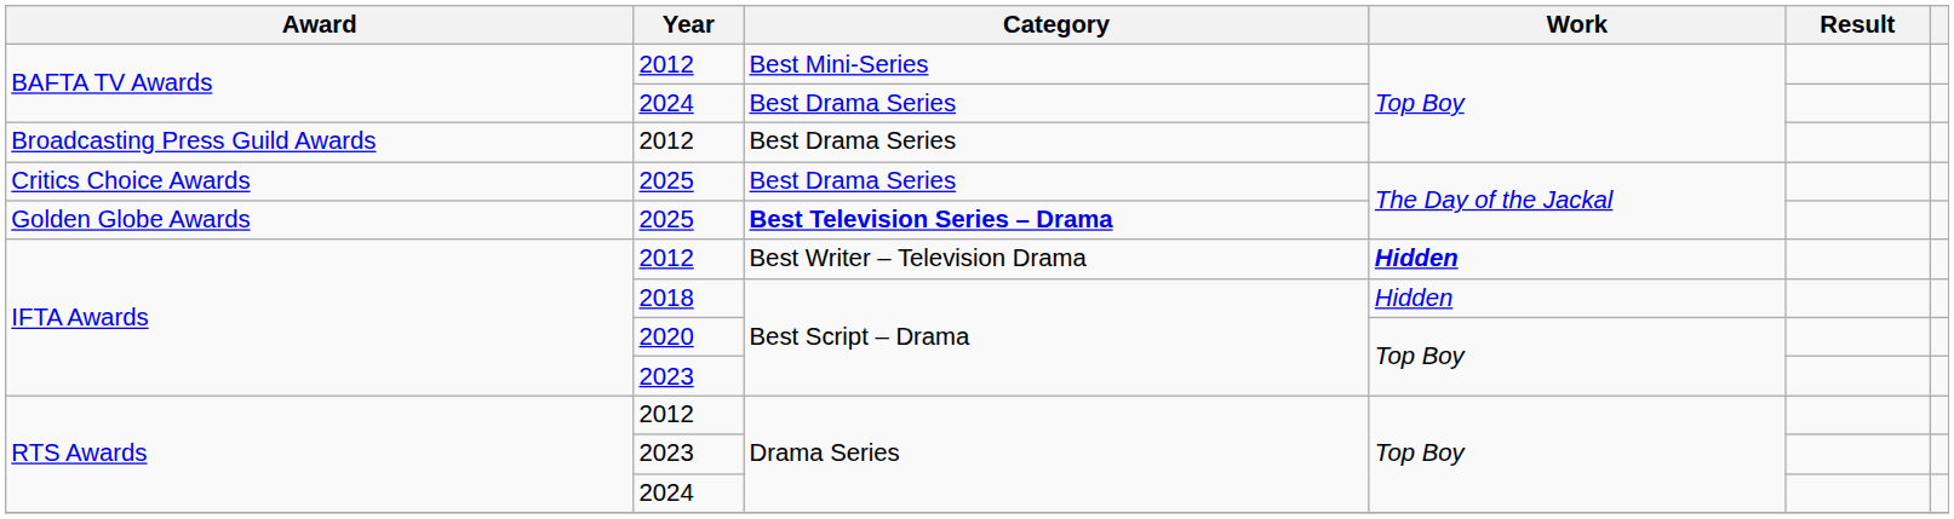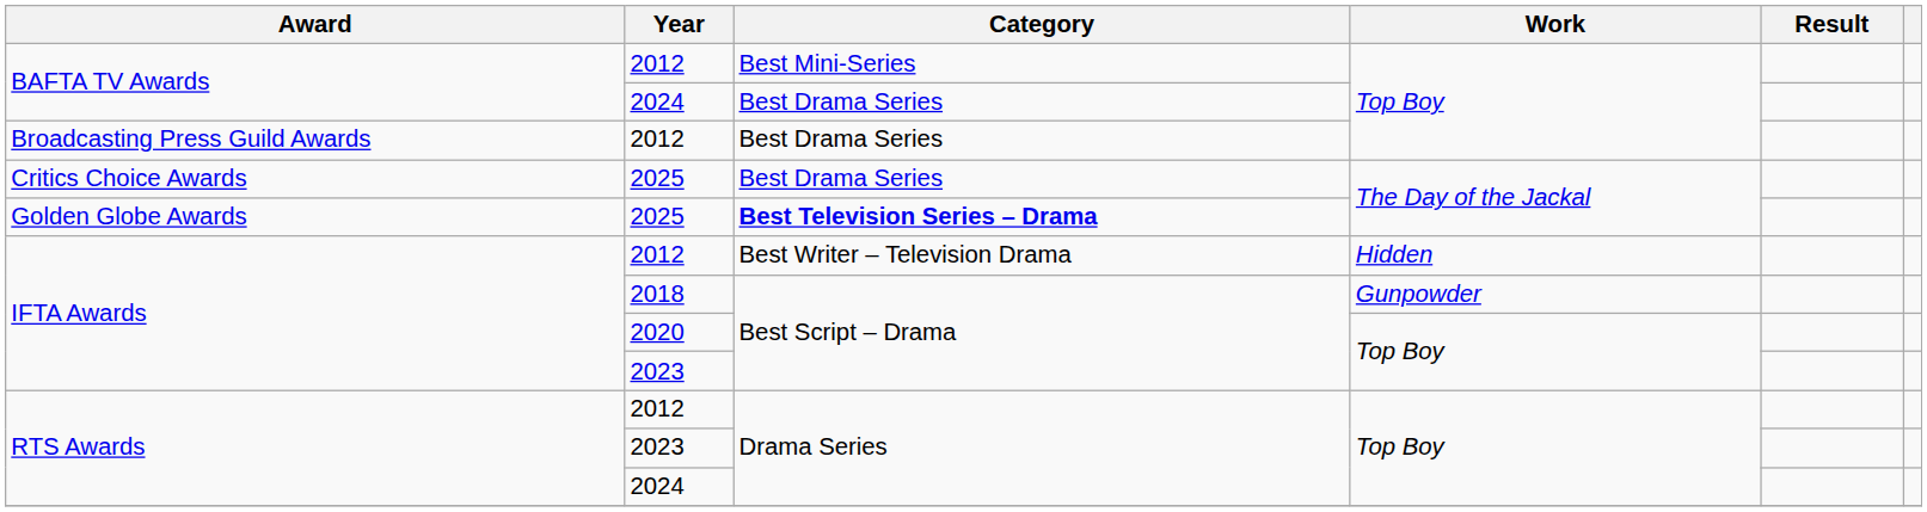 <table class="wikitable sortable plainrowheaders" style="width: 100%;">
 <tr>
 <th scope="col">Award</th>
 <th scope="col">Year</th>
 <th scope="col">Category</th>
 <th scope="col">Work</th>
 <th scope="col">Result</th>
 <th scope="col" class="unsortable"></th>
 </tr>
 <tr>
 <td rowspan="2"><a href='#'>BAFTA TV Awards</a></td>
 <td><a href='#'>2012</a></td>
 <td><a href='#'>Best Mini-Series</a></td>
 <td rowspan="3"><em><a href='#'>Top Boy</a></em></td>
 <td></td>
 <td style="text-align:center;"></td>
 </tr>
 <tr>
 <td><a href='#'>2024</a></td>
 <td><a href='#'>Best Drama Series</a></td>
 <td></td>
 <td style="text-align:center;"></td>
 </tr>
 <tr>
 <td><a href='#'>Broadcasting Press Guild Awards</a></td>
 <td>2012</td>
 <td>Best Drama Series</td>
 <td></td>
 <td style="text-align:center;"></td>
 </tr>
 <tr>
 <td><a href='#'>Critics Choice Awards</a></td>
 <td><a href='#'>2025</a></td>
 <td><a href='#'>Best Drama Series</a></td>
 <td rowspan="2"><em><a href='#'>The Day of the Jackal</a></em></td>
 <td></td>
 <td style="text-align:center;"></td>
 </tr>
 <tr>
 <td><a href='#'>Golden Globe Awards</a></td>
 <td><a href='#'>2025</a></td>
 <td><strong><a href='#'>Best Television Series – Drama</a></strong></td>
 <td></td>
 <td style="text-align:center;"></td>
 </tr>
 <tr>
 <td rowspan="4"><a href='#'>IFTA Awards</a></td>
 <td><a href='#'>2012</a></td>
 <td>Best Writer – Television Drama</td>
-<td><strong><em><a href='#'>Hidden</a></em></strong></td>
+<td><em><a href='#'>Hidden</a></em></td>
 <td></td>
 <td style="text-align:center;"></td>
 </tr>
 <tr>
 <td><a href='#'>2018</a></td>
 <td rowspan="3">Best Script – Drama</td>
-<td><em><a href='#'>Hidden</a></em></td>
+<td><em><a href='#'>Gunpowder</a></em></td>
 <td></td>
 <td style="text-align:center;"></td>
 </tr>
 <tr>
 <td><a href='#'>2020</a></td>
 <td rowspan="2"><em>Top Boy</em></td>
 <td></td>
 <td style="text-align:center;"><br></td>
 </tr>
 <tr>
 <td><a href='#'>2023</a></td>
 <td></td>
 <td style="text-align:center;"></td>
 </tr>
 <tr>
 <td rowspan="3"><a href='#'>RTS Awards</a></td>
 <td>2012</td>
 <td rowspan="3">Drama Series</td>
 <td rowspan="3"><em>Top Boy</em></td>
 <td></td>
 <td style="text-align:center;"></td>
 </tr>
 <tr>
 <td>2023</td>
 <td></td>
 <td style="text-align:center;"></td>
 </tr>
 <tr>
 <td>2024</td>
 <td></td>
 <td style="text-align:center;"></td>
 </tr>
 <tr>
 </tr>
 </table>
